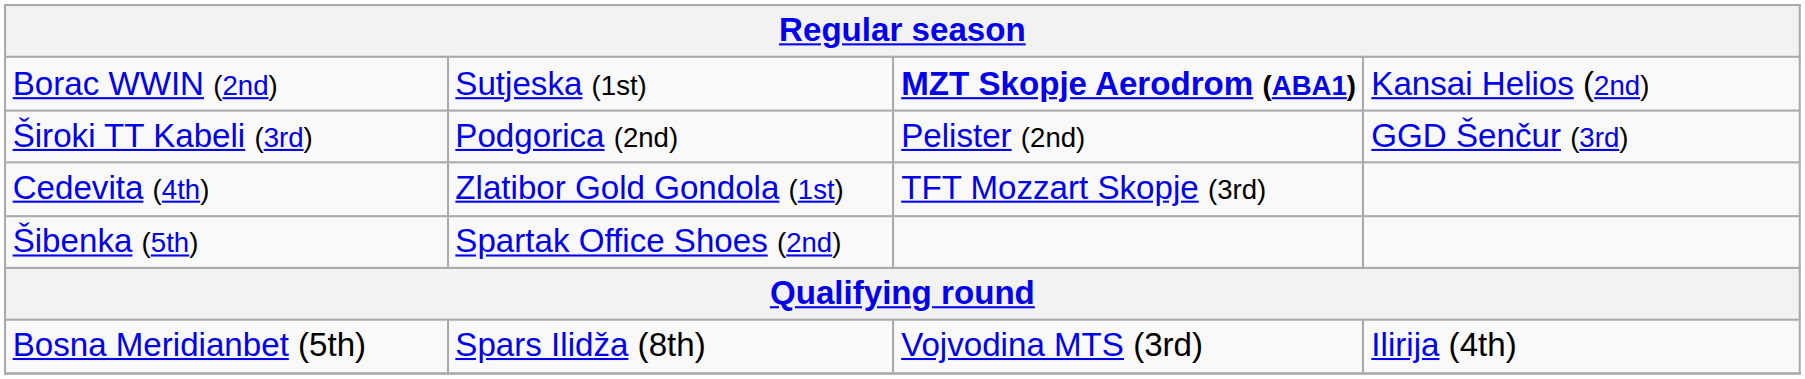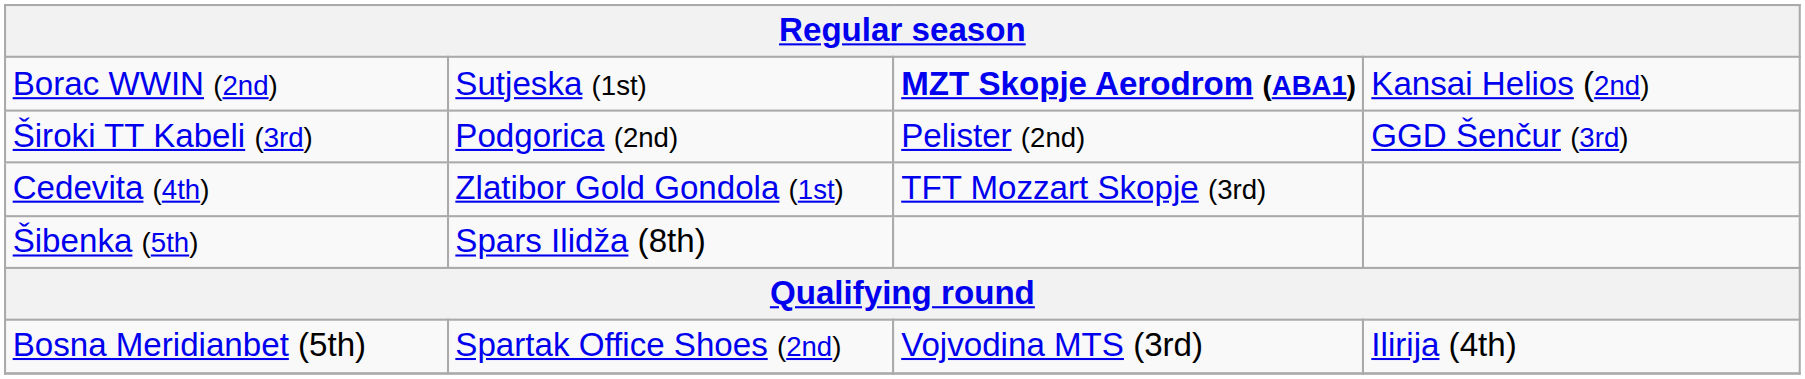 <table class="wikitable" style="white-space: nowrap;">
 <tr>
 <th colspan="4"><a href='#'>Regular season</a></th>
 </tr>
 <tr>
 <td width="210"> <a href='#'>Borac WWIN</a> <small>(<a href='#'>2nd</a>)</small></td>
 <td width="210"> <a href='#'>Sutjeska</a> <small>(1st)</small></td>
 <td width="210"><strong> <a href='#'>MZT Skopje Aerodrom</a>  <small>(<a href='#'>ABA1</a>)</small></strong></td>
 <td width="210"> <a href='#'>Kansai Helios</a> (<small><a href='#'>2nd</a>)</small></td>
 </tr>
 <tr>
 <td width="210"> <a href='#'>Široki TT Kabeli</a> <small>(<a href='#'>3rd</a>)</small></td>
 <td width="210"> <a href='#'>Podgorica</a> <small>(2nd)</small></td>
 <td width="210"> <a href='#'>Pelister</a> <small>(2nd)</small></td>
 <td width="210"> <a href='#'>GGD Šenčur</a> <small>(<a href='#'>3rd</a>)</small></td>
 </tr>
 <tr>
 <td width="210"> <a href='#'>Cedevita</a> <small>(<a href='#'>4th</a>)</small></td>
 <td width="210"> <a href='#'>Zlatibor Gold Gondola</a> <small>(<a href='#'>1st</a>)</small></td>
 <td width="210"> <a href='#'>TFT Mozzart Skopje</a> <small>(3rd)</small></td>
 <td></td>
 </tr>
 <tr>
 <td width="210"> <a href='#'>Šibenka</a> <small>(<a href='#'>5th</a>)</small></td>
-<td width="210"> <a href='#'>Spartak Office Shoes</a> <small>(<a href='#'>2nd</a>)</small></td>
+<td width=210> <a href='#'>Spars Ilidža</a> (8th)</td>
 <td width="210"></td>
 <td></td>
 </tr>
 <tr>
 <th colspan=4><a href='#'>Qualifying round</a></th>
 </tr>
 <tr>
 <td width=210> <a href='#'>Bosna Meridianbet</a> (5th)</td>
-<td width=210> <a href='#'>Spars Ilidža</a> (8th)</td>
+<td width="210"> <a href='#'>Spartak Office Shoes</a> <small>(<a href='#'>2nd</a>)</small></td>
 <td width=210> <a href='#'>Vojvodina MTS</a> (3rd)</td>
 <td> <a href='#'>Ilirija</a> (4th)</td>
 </tr>
 <tr>
 </tr>
 </table>
